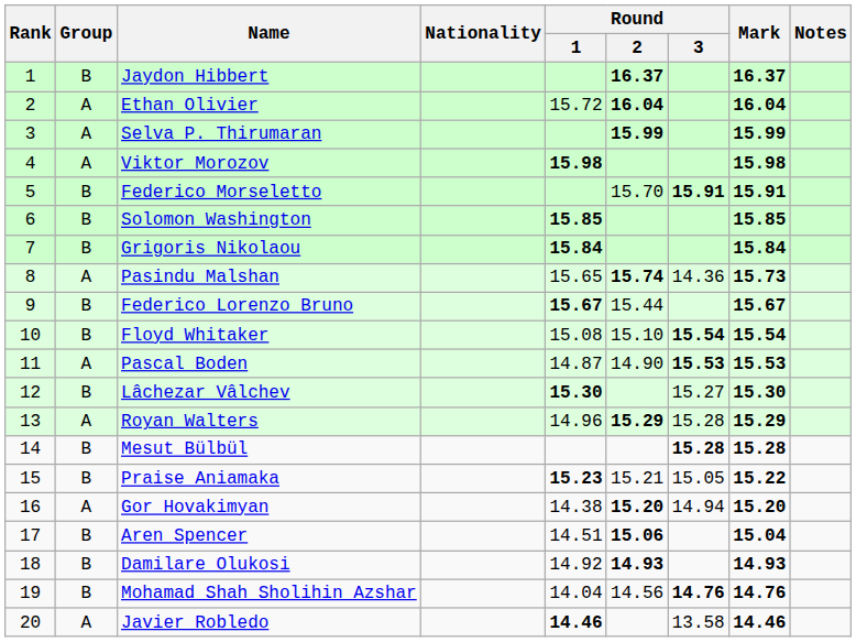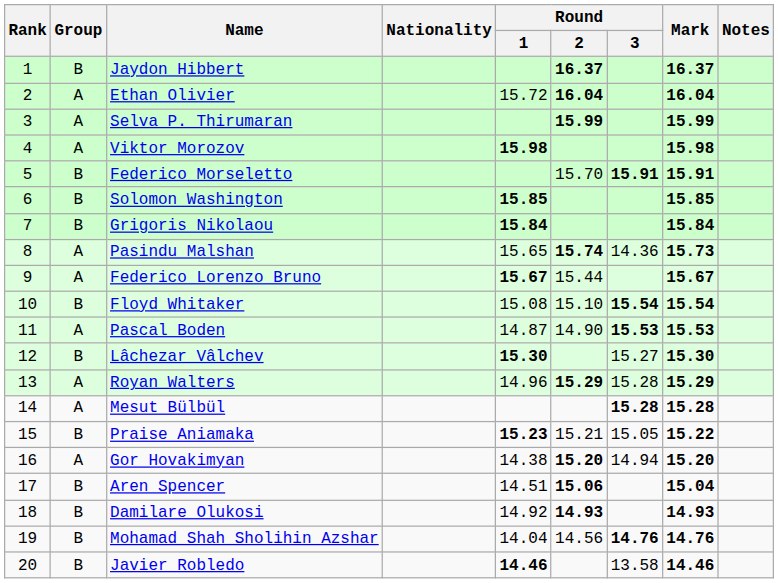 <table class="wikitable sortable" style="text-align:center">
 <tr>
 <th rowspan=2>Rank</th>
 <th rowspan=2>Group</th>
 <th rowspan=2>Name</th>
 <th rowspan=2>Nationality</th>
 <th colspan=3>Round</th>
 <th rowspan=2>Mark</th>
 <th rowspan=2>Notes</th>
 </tr>
 <tr>
 <th>1</th>
 <th>2</th>
 <th>3</th>
 </tr>
 <tr bgcolor=ccffcc>
 <td>1</td>
 <td>B</td>
 <td align=left><a href='#'>Jaydon Hibbert</a></td>
 <td align=left></td>
 <td></td>
 <td><strong>16.37</strong></td>
 <td></td>
 <td><strong>16.37</strong></td>
 <td></td>
 </tr>
 <tr bgcolor=ccffcc>
 <td>2</td>
 <td>A</td>
 <td align=left><a href='#'>Ethan Olivier</a></td>
 <td align=left></td>
 <td>15.72</td>
 <td><strong>16.04</strong></td>
 <td></td>
 <td><strong>16.04</strong></td>
 <td> </td>
 </tr>
 <tr bgcolor=ccffcc>
 <td>3</td>
 <td>A</td>
 <td align=left><a href='#'>Selva P. Thirumaran</a></td>
 <td align=left></td>
 <td></td>
 <td><strong>15.99</strong></td>
 <td></td>
 <td><strong>15.99</strong></td>
 <td></td>
 </tr>
 <tr bgcolor=ccffcc>
 <td>4</td>
 <td>A</td>
 <td align=left><a href='#'>Viktor Morozov</a></td>
 <td align=left></td>
 <td><strong>15.98</strong></td>
 <td></td>
 <td></td>
 <td><strong>15.98</strong></td>
 <td> </td>
 </tr>
 <tr bgcolor=ccffcc>
 <td>5</td>
 <td>B</td>
 <td align=left><a href='#'>Federico Morseletto</a></td>
 <td align=left></td>
 <td></td>
 <td>15.70</td>
 <td><strong>15.91</strong></td>
 <td><strong>15.91</strong></td>
 <td> </td>
 </tr>
 <tr bgcolor=ccffcc>
 <td>6</td>
 <td>B</td>
 <td align=left><a href='#'>Solomon Washington</a></td>
 <td align=left></td>
 <td><strong>15.85</strong></td>
 <td></td>
 <td></td>
 <td><strong>15.85</strong></td>
 <td> </td>
 </tr>
 <tr bgcolor=ccffcc>
 <td>7</td>
 <td>B</td>
 <td align=left><a href='#'>Grigoris Nikolaou</a></td>
 <td align=left></td>
 <td><strong>15.84</strong></td>
 <td></td>
 <td></td>
 <td><strong>15.84</strong></td>
 <td> </td>
 </tr>
 <tr bgcolor=ddffdd>
 <td>8</td>
 <td>A</td>
 <td align=left><a href='#'>Pasindu Malshan</a></td>
 <td align=left></td>
 <td>15.65</td>
 <td><strong>15.74</strong></td>
 <td>14.36</td>
 <td><strong>15.73</strong></td>
 <td></td>
 </tr>
 <tr bgcolor=ddffdd>
 <td>9</td>
-<td>B</td>
+<td>A</td>
 <td align=left><a href='#'>Federico Lorenzo Bruno</a></td>
 <td align=left></td>
 <td><strong>15.67</strong></td>
 <td>15.44</td>
 <td></td>
 <td><strong>15.67</strong></td>
 <td></td>
 </tr>
 <tr bgcolor=ddffdd>
 <td>10</td>
 <td>B</td>
 <td align=left><a href='#'>Floyd Whitaker</a></td>
 <td align=left></td>
 <td>15.08</td>
 <td>15.10</td>
 <td><strong>15.54</strong></td>
 <td><strong>15.54</strong></td>
 <td></td>
 </tr>
 <tr bgcolor=ddffdd>
 <td>11</td>
 <td>A</td>
 <td align=left><a href='#'>Pascal Boden</a></td>
 <td align=left></td>
 <td>14.87</td>
 <td>14.90</td>
 <td><strong>15.53</strong></td>
 <td><strong>15.53</strong></td>
 <td></td>
 </tr>
 <tr bgcolor=ddffdd>
 <td>12</td>
 <td>B</td>
 <td align=left><a href='#'>Lâchezar Vâlchev</a></td>
 <td align=left></td>
 <td><strong>15.30</strong></td>
 <td></td>
 <td>15.27</td>
 <td><strong>15.30</strong></td>
 <td></td>
 </tr>
 <tr bgcolor=ddffdd>
 <td>13</td>
 <td>A</td>
 <td align=left><a href='#'>Royan Walters</a></td>
 <td align=left></td>
 <td>14.96</td>
 <td><strong>15.29</strong></td>
 <td>15.28</td>
 <td><strong>15.29</strong></td>
 <td></td>
 </tr>
 <tr>
 <td>14</td>
-<td>B</td>
+<td>A</td>
 <td align=left><a href='#'>Mesut Bülbül</a></td>
 <td align=left></td>
 <td></td>
 <td></td>
 <td><strong>15.28</strong></td>
 <td><strong>15.28</strong></td>
 <td></td>
 </tr>
 <tr>
 <td>15</td>
 <td>B</td>
 <td align=left><a href='#'>Praise Aniamaka</a></td>
 <td align=left></td>
 <td><strong>15.23</strong></td>
 <td>15.21</td>
 <td>15.05</td>
 <td><strong>15.22</strong> </td>
 <td></td>
 </tr>
 <tr>
 <td>16</td>
 <td>A</td>
 <td align=left><a href='#'>Gor Hovakimyan</a></td>
 <td align=left></td>
 <td>14.38</td>
 <td><strong>15.20</strong></td>
 <td>14.94</td>
 <td><strong>15.20</strong></td>
 <td></td>
 </tr>
 <tr>
 <td>17</td>
 <td>B</td>
 <td align=left><a href='#'>Aren Spencer</a></td>
 <td align=left></td>
 <td>14.51</td>
 <td><strong>15.06</strong></td>
 <td></td>
 <td><strong>15.04</strong></td>
 <td></td>
 </tr>
 <tr>
 <td>18</td>
 <td>B</td>
 <td align=left><a href='#'>Damilare Olukosi</a></td>
 <td align=left></td>
 <td>14.92</td>
 <td><strong>14.93</strong></td>
 <td></td>
 <td><strong>14.93</strong></td>
 <td></td>
 </tr>
 <tr>
 <td>19</td>
 <td>B</td>
 <td align=left><a href='#'>Mohamad Shah Sholihin Azshar</a></td>
 <td align=left></td>
 <td>14.04</td>
 <td>14.56</td>
 <td><strong>14.76</strong></td>
 <td><strong>14.76</strong></td>
 <td></td>
 </tr>
 <tr>
 <td>20</td>
-<td>A</td>
+<td>B</td>
 <td align=left><a href='#'>Javier Robledo</a></td>
 <td align=left></td>
 <td><strong>14.46</strong></td>
 <td></td>
 <td>13.58</td>
 <td><strong>14.46</strong></td>
 <td></td>
 </tr>
 </table>
